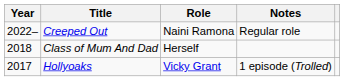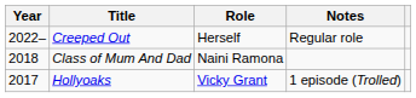 <table class="wikitable sortable plainrowheaders">
 <tr>
 <th scope="col">Year</th>
 <th scope="col">Title</th>
 <th scope="col">Role</th>
 <th scope="col" class="unsortable">Notes</th>
 <th scope="col" class="unsortable"></th>
 </tr>
 <tr>
 <td>2022–</td>
 <td><em><a href='#'>Creeped Out</a></em></td>
-<td>Naini Ramona</td>
+<td>Herself</td>
 <td>Regular role</td>
 <td style="text-align:center;"></td>
 </tr>
 <tr>
 <td>2018</td>
 <td><em>Class of Mum And Dad</em></td>
-<td>Herself</td>
+<td>Naini Ramona</td>
 <td></td>
 <td style="text-align:center;"></td>
 </tr>
 <tr>
 <td>2017</td>
 <td><em><a href='#'>Hollyoaks</a></em></td>
 <td><a href='#'>Vicky Grant</a></td>
 <td>1 episode (<em>Trolled</em>)</td>
 <td style="text-align:center;"></td>
 </tr>
 </table>
